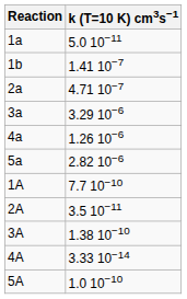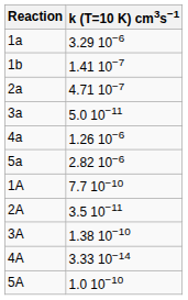 <table class="wikitable" border="1">
 <tr>
 <th>Reaction</th>
 <th>k (T=10 K) cm<sup>3</sup>s<sup>−1</sup></th>
 </tr>
 <tr>
 <td>1a</td>
-<td>5.0 10<sup>−11</sup></td>
+<td>3.29 10<sup>−6</sup></td>
 </tr>
 <tr>
 <td>1b</td>
 <td>1.41 10<sup>−7</sup></td>
 </tr>
 <tr>
 <td>2a</td>
 <td>4.71 10<sup>−7</sup></td>
 </tr>
 <tr>
 <td>3a</td>
-<td>3.29 10<sup>−6</sup></td>
+<td>5.0 10<sup>−11</sup></td>
 </tr>
 <tr>
 <td>4a</td>
 <td>1.26 10<sup>−6</sup></td>
 </tr>
 <tr>
 <td>5a</td>
 <td>2.82 10<sup>−6</sup></td>
 </tr>
 <tr>
 <td>1A</td>
 <td>7.7 10<sup>−10</sup></td>
 </tr>
 <tr>
 <td>2A</td>
 <td>3.5 10<sup>−11</sup></td>
 </tr>
 <tr>
 <td>3A</td>
 <td>1.38 10<sup>−10</sup></td>
 </tr>
 <tr>
 <td>4A</td>
 <td>3.33 10<sup>−14</sup></td>
 </tr>
 <tr>
 <td>5A</td>
 <td>1.0 10<sup>−10</sup></td>
 </tr>
 </table>
